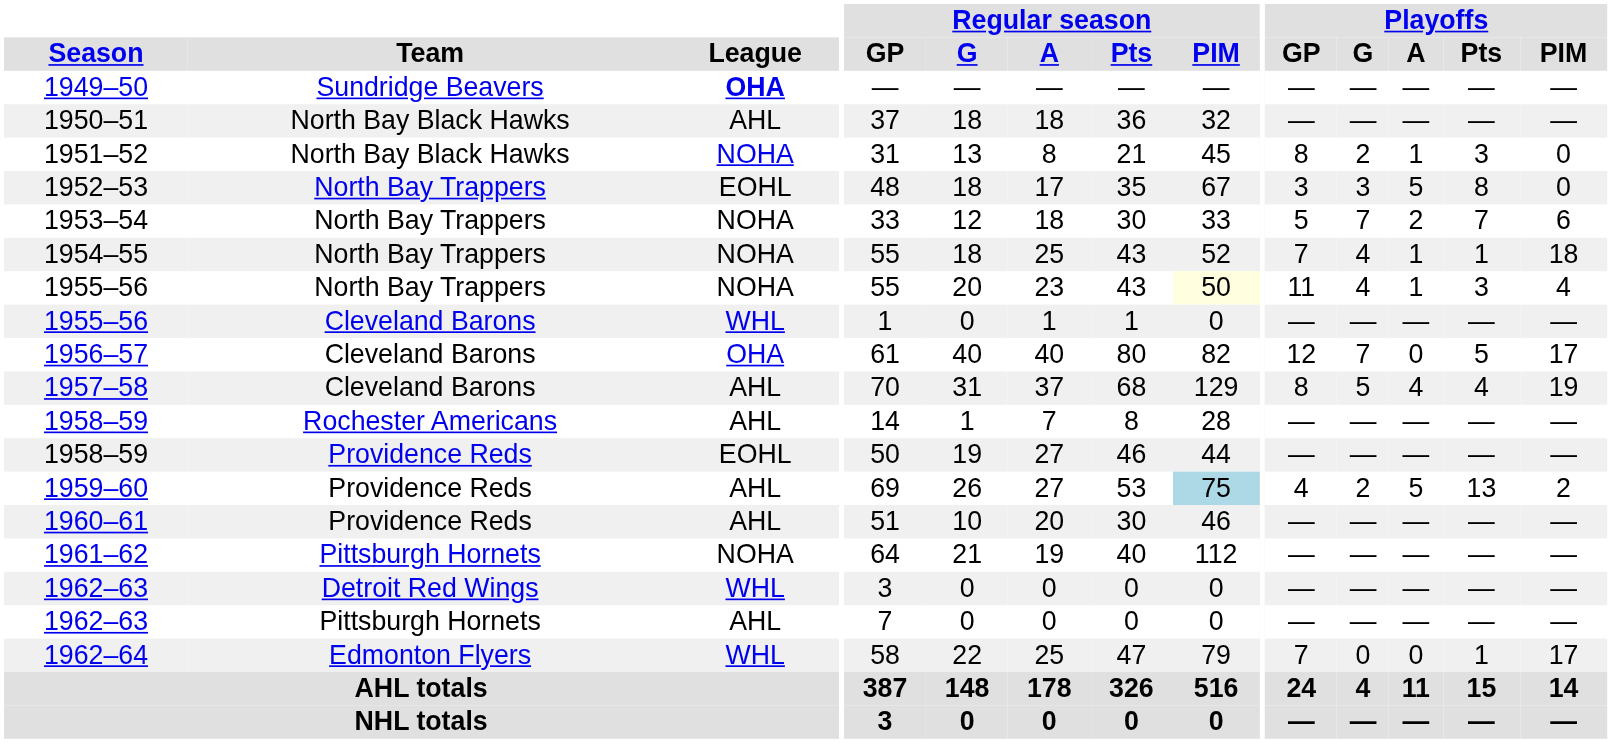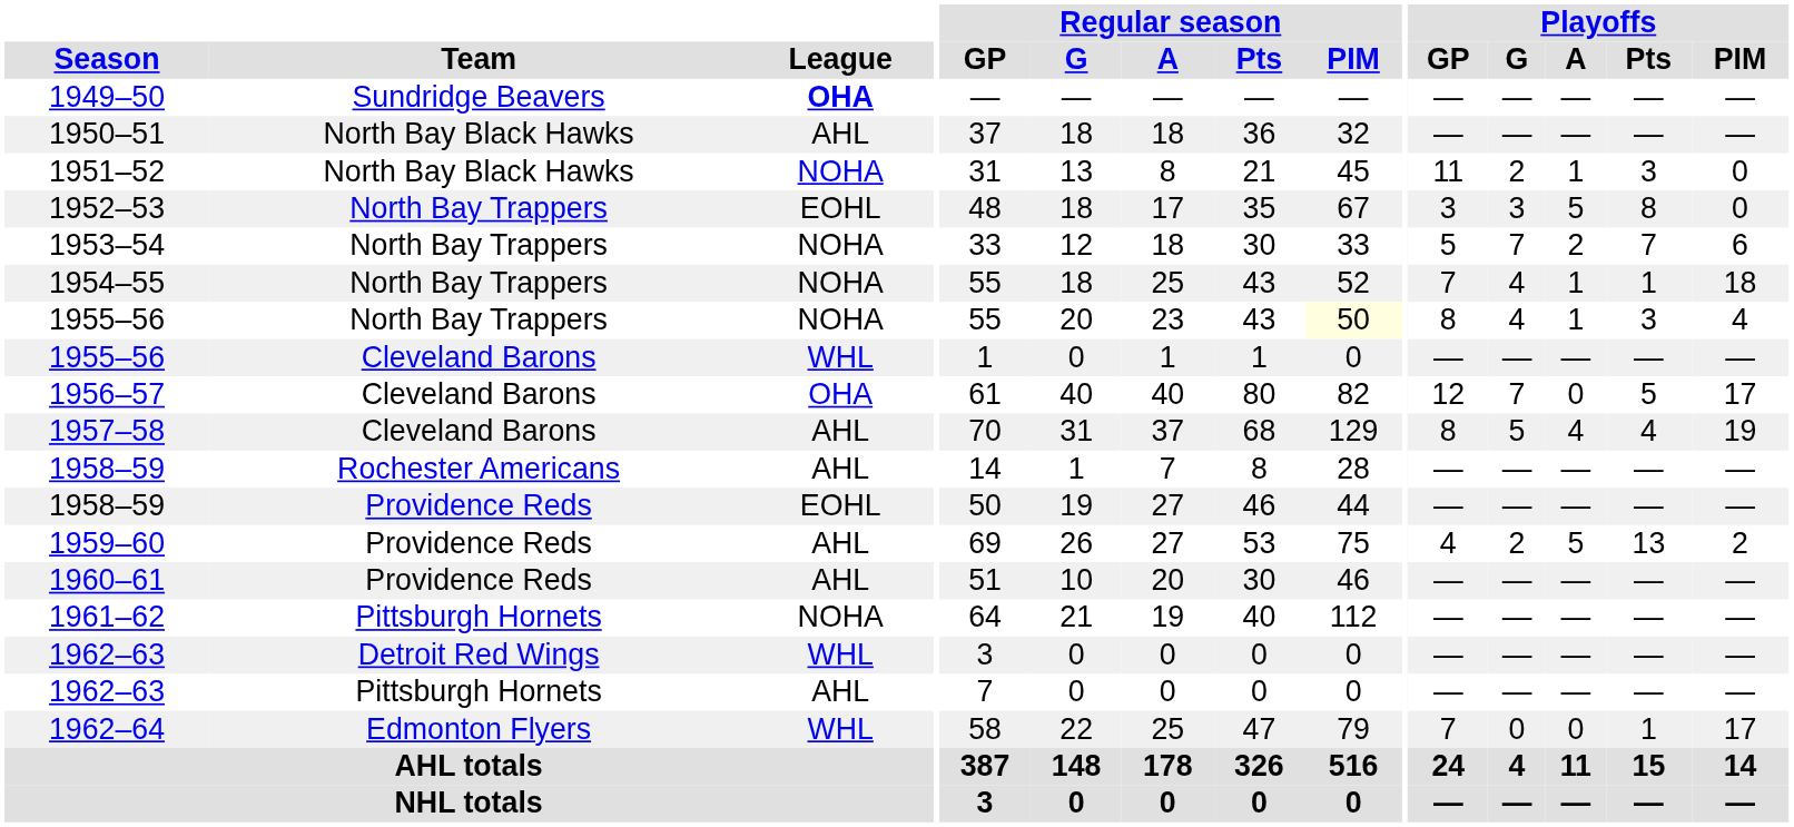 <table border="0" cellpadding="1" cellspacing="0" style="text-align:center; width:60em">
 <tr bgcolor="#e0e0e0">
 <th colspan="3" bgcolor="#ffffff"></th>
 <th rowspan="100" bgcolor="#ffffff"></th>
 <th colspan="5"><a href='#'>Regular season</a></th>
 <th rowspan="100" bgcolor="#ffffff"></th>
 <th colspan="5"><a href='#'>Playoffs</a></th>
 </tr>
 <tr bgcolor="#e0e0e0">
 <th><a href='#'>Season</a></th>
 <th>Team</th>
 <th>League</th>
 <th>GP</th>
 <th><a href='#'>G</a></th>
 <th><a href='#'>A</a></th>
 <th><a href='#'>Pts</a></th>
 <th><a href='#'>PIM</a></th>
 <th>GP</th>
 <th>G</th>
 <th>A</th>
 <th>Pts</th>
 <th>PIM</th>
 </tr>
 <tr>
 <td><a href='#'>1949–50</a></td>
 <td><a href='#'>Sundridge Beavers</a></td>
 <td><strong><a href='#'>OHA</a></strong></td>
 <td>—</td>
 <td>—</td>
 <td>—</td>
 <td>—</td>
 <td>—</td>
 <td>—</td>
 <td>—</td>
 <td>—</td>
 <td>—</td>
 <td>—</td>
 </tr>
 <tr bgcolor="#f0f0f0">
 <td>1950–51</td>
 <td>North Bay Black Hawks</td>
 <td>AHL</td>
 <td>37</td>
 <td>18</td>
 <td>18</td>
 <td>36</td>
 <td>32</td>
 <td>—</td>
 <td>—</td>
 <td>—</td>
 <td>—</td>
 <td>—</td>
 </tr>
 <tr>
 <td>1951–52</td>
 <td>North Bay Black Hawks</td>
 <td><a href='#'>NOHA</a></td>
 <td>31</td>
 <td>13</td>
 <td>8</td>
 <td>21</td>
 <td>45</td>
-<td>8</td>
+<td>11</td>
 <td>2</td>
 <td>1</td>
 <td>3</td>
 <td>0</td>
 </tr>
 <tr bgcolor="#f0f0f0">
 <td>1952–53</td>
 <td><a href='#'>North Bay Trappers</a></td>
 <td>EOHL</td>
 <td>48</td>
 <td>18</td>
 <td>17</td>
 <td>35</td>
 <td>67</td>
 <td>3</td>
 <td>3</td>
 <td>5</td>
 <td>8</td>
 <td>0</td>
 </tr>
 <tr>
 <td>1953–54</td>
 <td>North Bay Trappers</td>
 <td>NOHA</td>
 <td>33</td>
 <td>12</td>
 <td>18</td>
 <td>30</td>
 <td>33</td>
 <td>5</td>
 <td>7</td>
 <td>2</td>
 <td>7</td>
 <td>6</td>
 </tr>
 <tr bgcolor="#f0f0f0">
 <td>1954–55</td>
 <td>North Bay Trappers</td>
 <td>NOHA</td>
 <td>55</td>
 <td>18</td>
 <td>25</td>
 <td>43</td>
 <td>52</td>
 <td>7</td>
 <td>4</td>
 <td>1</td>
 <td>1</td>
 <td>18</td>
 </tr>
 <tr>
 <td>1955–56</td>
 <td>North Bay Trappers</td>
 <td>NOHA</td>
 <td>55</td>
 <td>20</td>
 <td>23</td>
 <td>43</td>
 <td style="background: lightyellow;">50</td>
-<td>11</td>
+<td>8</td>
 <td>4</td>
 <td>1</td>
 <td>3</td>
 <td>4</td>
 </tr>
 <tr bgcolor="#f0f0f0">
 <td><a href='#'>1955–56</a></td>
 <td><a href='#'>Cleveland Barons</a></td>
 <td><a href='#'>WHL</a></td>
 <td>1</td>
 <td>0</td>
 <td>1</td>
 <td>1</td>
 <td>0</td>
 <td>—</td>
 <td>—</td>
 <td>—</td>
 <td>—</td>
 <td>—</td>
 </tr>
 <tr>
 <td><a href='#'>1956–57</a></td>
 <td>Cleveland Barons</td>
 <td><a href='#'>OHA</a></td>
 <td>61</td>
 <td>40</td>
 <td>40</td>
 <td>80</td>
 <td>82</td>
 <td>12</td>
 <td>7</td>
 <td>0</td>
 <td>5</td>
 <td>17</td>
 </tr>
 <tr bgcolor="#f0f0f0">
 <td><a href='#'>1957–58</a></td>
 <td>Cleveland Barons</td>
 <td>AHL</td>
 <td>70</td>
 <td>31</td>
 <td>37</td>
 <td>68</td>
 <td>129</td>
 <td>8</td>
 <td>5</td>
 <td>4</td>
 <td>4</td>
 <td>19</td>
 </tr>
 <tr>
 <td><a href='#'>1958–59</a></td>
 <td><a href='#'>Rochester Americans</a></td>
 <td>AHL</td>
 <td>14</td>
 <td>1</td>
 <td>7</td>
 <td>8</td>
 <td>28</td>
 <td>—</td>
 <td>—</td>
 <td>—</td>
 <td>—</td>
 <td>—</td>
 </tr>
 <tr bgcolor="#f0f0f0">
 <td>1958–59</td>
 <td><a href='#'>Providence Reds</a></td>
 <td>EOHL</td>
 <td>50</td>
 <td>19</td>
 <td>27</td>
 <td>46</td>
 <td>44</td>
 <td>—</td>
 <td>—</td>
 <td>—</td>
 <td>—</td>
 <td>—</td>
 </tr>
 <tr>
 <td><a href='#'>1959–60</a></td>
 <td>Providence Reds</td>
 <td>AHL</td>
 <td>69</td>
 <td>26</td>
 <td>27</td>
 <td>53</td>
-<td style="background: lightblue;">75</td>
+<td>75</td>
 <td>4</td>
 <td>2</td>
 <td>5</td>
 <td>13</td>
 <td>2</td>
 </tr>
 <tr bgcolor="#f0f0f0">
 <td><a href='#'>1960–61</a></td>
 <td>Providence Reds</td>
 <td>AHL</td>
 <td>51</td>
 <td>10</td>
 <td>20</td>
 <td>30</td>
 <td>46</td>
 <td>—</td>
 <td>—</td>
 <td>—</td>
 <td>—</td>
 <td>—</td>
 </tr>
 <tr>
 <td><a href='#'>1961–62</a></td>
 <td><a href='#'>Pittsburgh Hornets</a></td>
 <td>NOHA</td>
 <td>64</td>
 <td>21</td>
 <td>19</td>
 <td>40</td>
 <td>112</td>
 <td>—</td>
 <td>—</td>
 <td>—</td>
 <td>—</td>
 <td>—</td>
 </tr>
 <tr bgcolor="#f0f0f0">
 <td><a href='#'>1962–63</a></td>
 <td><a href='#'>Detroit Red Wings</a></td>
 <td><a href='#'>WHL</a></td>
 <td>3</td>
 <td>0</td>
 <td>0</td>
 <td>0</td>
 <td>0</td>
 <td>—</td>
 <td>—</td>
 <td>—</td>
 <td>—</td>
 <td>—</td>
 </tr>
 <tr>
 <td><a href='#'>1962–63</a></td>
 <td>Pittsburgh Hornets</td>
 <td>AHL</td>
 <td>7</td>
 <td>0</td>
 <td>0</td>
 <td>0</td>
 <td>0</td>
 <td>—</td>
 <td>—</td>
 <td>—</td>
 <td>—</td>
 <td>—</td>
 </tr>
 <tr bgcolor="#f0f0f0">
 <td><a href='#'>1962–64</a></td>
 <td><a href='#'>Edmonton Flyers</a></td>
 <td><a href='#'>WHL</a></td>
 <td>58</td>
 <td>22</td>
 <td>25</td>
 <td>47</td>
 <td>79</td>
 <td>7</td>
 <td>0</td>
 <td>0</td>
 <td>1</td>
 <td>17</td>
 </tr>
 <tr bgcolor="#e0e0e0">
 <th colspan="3">AHL totals</th>
 <th>387</th>
 <th>148</th>
 <th>178</th>
 <th>326</th>
 <th>516</th>
 <th>24</th>
 <th>4</th>
 <th>11</th>
 <th>15</th>
 <th>14</th>
 </tr>
 <tr bgcolor="#e0e0e0">
 <th colspan="3">NHL totals</th>
 <th>3</th>
 <th>0</th>
 <th>0</th>
 <th>0</th>
 <th>0</th>
 <th>—</th>
 <th>—</th>
 <th>—</th>
 <th>—</th>
 <th>—</th>
 </tr>
 </table>
